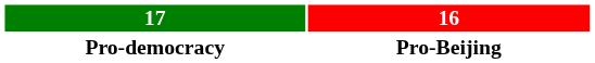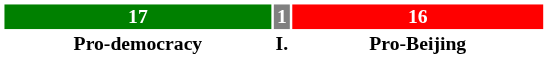 <table style="width:50%; text-align:center;">
 <tr style="color:white;">
 <td style="background:green; width:50%;"><strong>17</strong></td>
+<td style="background:gray; width:3%;"><strong>1</strong></td>
 <td style="background:red; width:47%;"><strong>16</strong></td>
 </tr>
 <tr>
 <td><span><strong>Pro-democracy</strong></span></td>
+<td><span><strong>I.</strong></span></td>
 <td><span><strong>Pro-Beijing</strong></span></td>
 </tr>
 </table>
